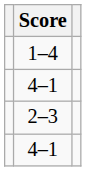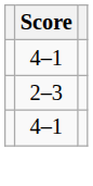 <table class=wikitable style="border:1px solid #AAAAAA;">
 <tr>
 <th></th>
 <th>Score</th>
 <th></th>
-</tr>
-<tr>
-<td></td>
-<td align="center">1–4</td>
-<td><strong></strong></td>
 </tr>
 <tr>
 <td><strong></strong></td>
 <td align="center">4–1</td>
 <td></td>
 </tr>
 <tr>
 <td></td>
 <td align="center">2–3</td>
 <td><strong></strong></td>
 </tr>
 <tr>
 <td><strong></strong></td>
 <td align="center">4–1</td>
 <td></td>
 </tr>
 </table>
